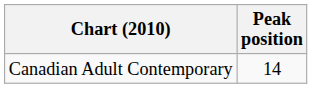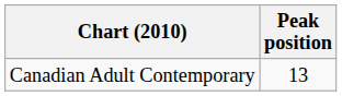 <table class="wikitable">
 <tr>
 <th align="left">Chart (2010)</th>
 <th align="center">Peak<br>position</th>
 </tr>
 <tr>
 <td align="left">Canadian Adult Contemporary</td>
-<td align="center">14</td>
+<td align="center">13</td>
 </tr>
 </table>
